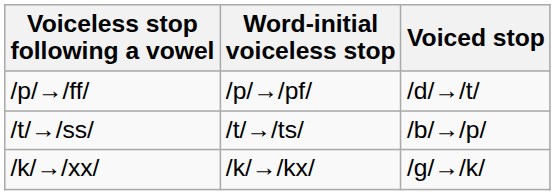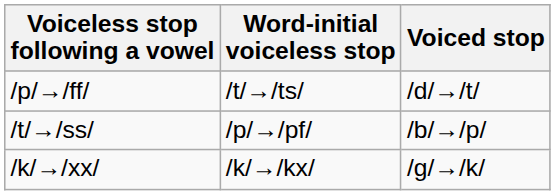 <table class="wikitable">
 <tr>
 <th>Voiceless stop<br>following a vowel</th>
 <th>Word-initial<br>voiceless stop</th>
 <th>Voiced stop</th>
 </tr>
 <tr>
 <td>/p/→/ff/</td>
-<td>/p/→/pf/</td>
+<td>/t/→/ts/</td>
 <td>/d/→/t/</td>
 </tr>
 <tr>
 <td>/t/→/ss/</td>
-<td>/t/→/ts/</td>
+<td>/p/→/pf/</td>
 <td>/b/→/p/</td>
 </tr>
 <tr>
 <td>/k/→/xx/</td>
 <td>/k/→/kx/</td>
 <td>/g/→/k/</td>
 </tr>
 </table>
